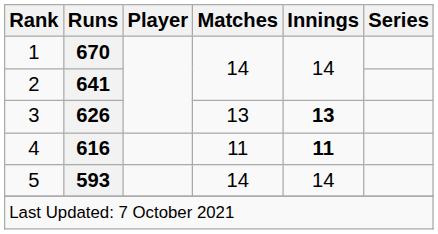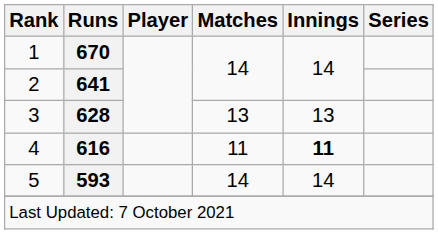 <table class="wikitable">
 <tr>
 <th>Rank</th>
 <th>Runs</th>
 <th>Player</th>
 <th>Matches</th>
 <th>Innings</th>
 <th>Series</th>
 </tr>
 <tr>
 <td style="text-align:center">1</td>
 <th scope=row style=text-align:center;>670</th>
 <td rowspan=3></td>
 <td style="text-align:center" rowspan=2>14</td>
 <td style="text-align:center" rowspan=2>14</td>
 <td></td>
 </tr>
 <tr>
 <td style="text-align:center">2</td>
 <th scope=row style=text-align:center;>641</th>
 <td></td>
 </tr>
 <tr>
 <td style="text-align:center">3</td>
-<th scope=row style=text-align:center;>626</th>
+<th scope=row style=text-align:center;>628</th>
 <td style="text-align:center">13</td>
-<td style="text-align:center"><strong>13</strong></td>
+<td style="text-align:center">13</td>
 <td></td>
 </tr>
 <tr>
 <td style="text-align:center">4</td>
 <th scope=row style=text-align:center;>616</th>
 <td></td>
 <td style="text-align:center">11</td>
 <td style="text-align:center"><strong>11</strong></td>
 <td></td>
 </tr>
 <tr>
 <td style="text-align:center">5</td>
 <th scope=row style=text-align:center;>593</th>
 <td></td>
 <td style="text-align:center">14</td>
 <td style="text-align:center">14</td>
 <td></td>
 </tr>
 <tr>
 </tr>
 <tr class=sortbottom>
 <td colspan=6><small>Last Updated: 7 October 2021</small></td>
 </tr>
 </table>
